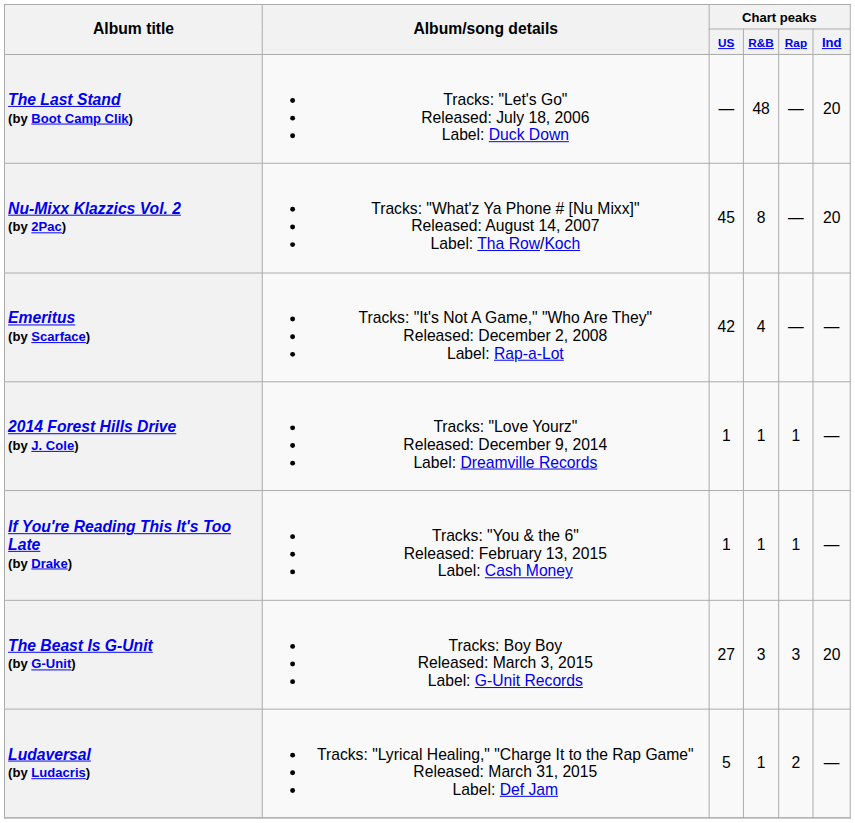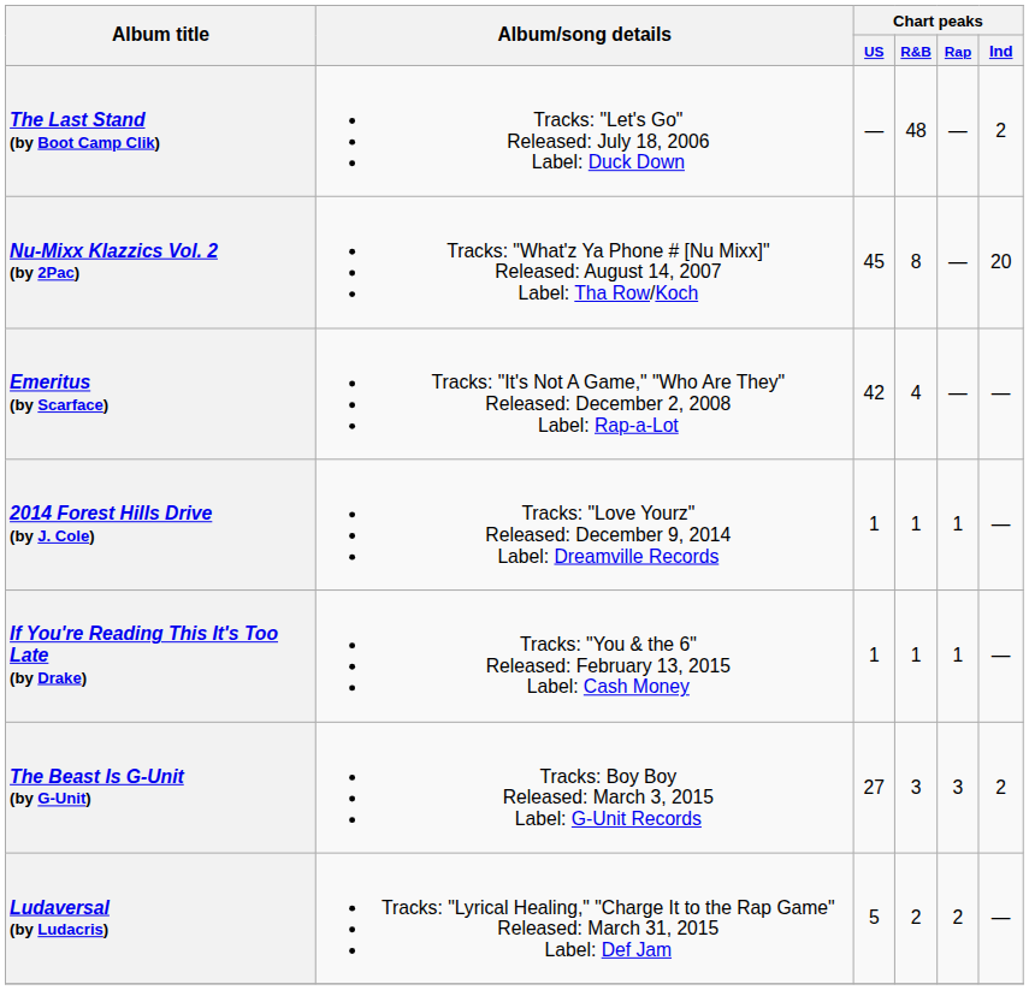 <table class="wikitable plainrowheaders" style="text-align:center;">
 <tr>
 <th scope="col" rowspan="2" style="width:16em;">Album title</th>
 <th scope="col" rowspan="2" style="width:28em;">Album/song details</th>
 <th scope="col" colspan="4"><small>Chart peaks</small></th>
 </tr>
 <tr>
 <th scope="col" style="width:2em;font-size:90%;"><small><a href='#'>US</a></small></th>
 <th scope="col" style="width:2em;font-size:90%;"><small><a href='#'>R&B</a></small></th>
 <th scope="col" style="width:2em;font-size:90%;"><small><a href='#'>Rap</a></small></th>
 <th style="width:30px;"><small><a href='#'>Ind</a></small></th>
 </tr>
 <tr>
 <th scope="row" style="text-align:left;"><em><a href='#'>The Last Stand</a></em><br><small>(by <a href='#'>Boot Camp Clik</a>)</small></th>
 <td><br><ul><li>Tracks: "Let's Go"</li><li>Released: July 18, 2006</li><li>Label: <a href='#'>Duck Down</a></li></ul></td>
 <td>—</td>
 <td>48</td>
 <td>—</td>
-<td>20</td>
+<td>2</td>
 </tr>
 <tr>
 <th scope="row" style="text-align:left;"><em><a href='#'>Nu-Mixx Klazzics Vol. 2</a></em><br><small>(by <a href='#'>2Pac</a>)</small></th>
 <td><br><ul><li>Tracks: "What'z Ya Phone # [Nu Mixx]"</li><li>Released: August 14, 2007</li><li>Label: <a href='#'>Tha Row</a>/<a href='#'>Koch</a></li></ul></td>
 <td>45</td>
 <td>8</td>
 <td>—</td>
 <td>20</td>
 </tr>
 <tr>
 <th scope="row" style="text-align:left;"><em><a href='#'>Emeritus</a></em><br><small>(by <a href='#'>Scarface</a>)</small></th>
 <td><br><ul><li>Tracks: "It's Not A Game," "Who Are They"</li><li>Released: December 2, 2008</li><li>Label: <a href='#'>Rap-a-Lot</a></li></ul></td>
 <td>42</td>
 <td>4</td>
 <td>—</td>
 <td>—</td>
 </tr>
 <tr>
 <th scope="row" style="text-align:left;"><em><a href='#'>2014 Forest Hills Drive</a></em><br><small>(by <a href='#'>J. Cole</a>)</small></th>
 <td><br><ul><li>Tracks: "Love Yourz"</li><li>Released: December 9, 2014</li><li>Label: <a href='#'>Dreamville Records</a></li></ul></td>
 <td>1</td>
 <td>1</td>
 <td>1</td>
 <td>—</td>
 </tr>
 <tr>
 <th scope="row" style="text-align:left;"><em><a href='#'>If You're Reading This It's Too Late</a></em><br><small>(by <a href='#'>Drake</a>)</small></th>
 <td><br><ul><li>Tracks: "You & the 6"</li><li>Released: February 13, 2015</li><li>Label: <a href='#'>Cash Money</a></li></ul></td>
 <td>1</td>
 <td>1</td>
 <td>1</td>
 <td>—</td>
 </tr>
 <tr>
 <th scope="row" style="text-align:left;"><em><a href='#'>The Beast Is G-Unit</a></em><br><small>(by <a href='#'>G-Unit</a>)</small></th>
 <td><br><ul><li>Tracks:  Boy Boy</li><li>Released: March 3, 2015</li><li>Label: <a href='#'>G-Unit Records</a></li></ul></td>
 <td>27</td>
 <td>3</td>
 <td>3</td>
-<td>20</td>
+<td>2</td>
 </tr>
 <tr>
 <th scope="row" style="text-align:left;"><em><a href='#'>Ludaversal</a></em><br><small>(by <a href='#'>Ludacris</a>)</small></th>
 <td><br><ul><li>Tracks: "Lyrical Healing," "Charge It to the Rap Game"</li><li>Released: March 31, 2015</li><li>Label: <a href='#'>Def Jam</a></li></ul></td>
 <td>5</td>
-<td>1</td>
+<td>2</td>
 <td>2</td>
 <td>—</td>
 </tr>
 <tr>
 </tr>
 </table>
